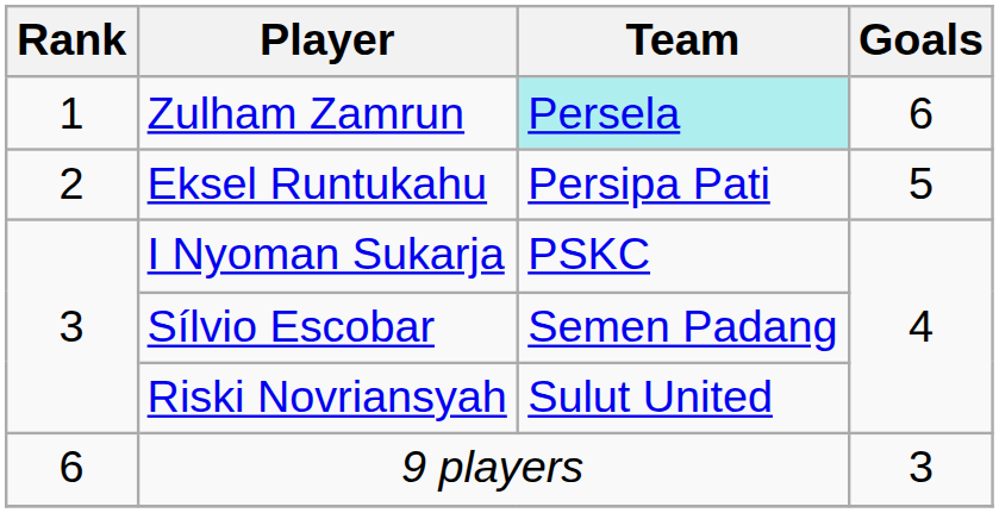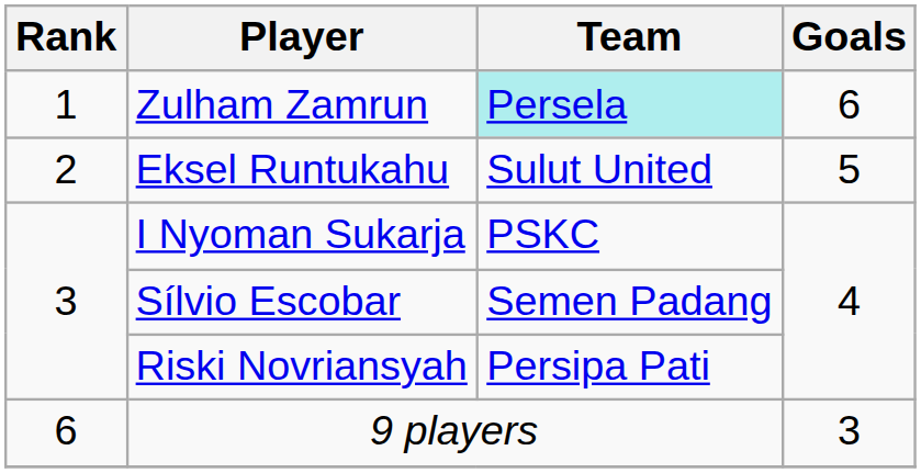 <table class="wikitable sortable mw-collapsible" style="text-align:center">
 <tr>
 <th>Rank</th>
 <th>Player</th>
 <th>Team</th>
 <th>Goals</th>
 </tr>
 <tr>
 <td>1</td>
 <td align="left"> <a href='#'>Zulham Zamrun</a></td>
 <td align="left" style="background: paleturquoise;"><a href='#'>Persela</a></td>
 <td>6</td>
 </tr>
 <tr>
 <td>2</td>
 <td align="left"> <a href='#'>Eksel Runtukahu</a></td>
-<td align="left"><a href='#'>Persipa Pati</a></td>
+<td align="left"><a href='#'>Sulut United</a></td>
 <td>5</td>
 </tr>
 <tr>
 <td rowspan="3">3</td>
 <td align="left"> <a href='#'>I Nyoman Sukarja</a></td>
 <td align="left"><a href='#'>PSKC</a></td>
 <td rowspan="3">4</td>
 </tr>
 <tr>
 <td align="left"> <a href='#'>Sílvio Escobar</a></td>
 <td align="left"><a href='#'>Semen Padang</a></td>
 </tr>
 <tr>
 <td align="left"> <a href='#'>Riski Novriansyah</a></td>
-<td align="left"><a href='#'>Sulut United</a></td>
+<td align="left"><a href='#'>Persipa Pati</a></td>
 </tr>
 <tr>
 <td>6</td>
 <td colspan="2"><em>9 players</em></td>
 <td>3</td>
 </tr>
 <tr>
 </tr>
 </table>
